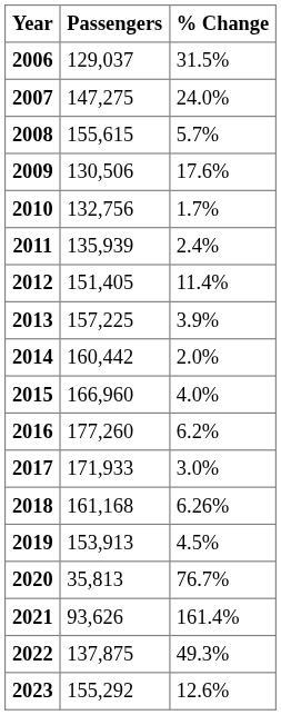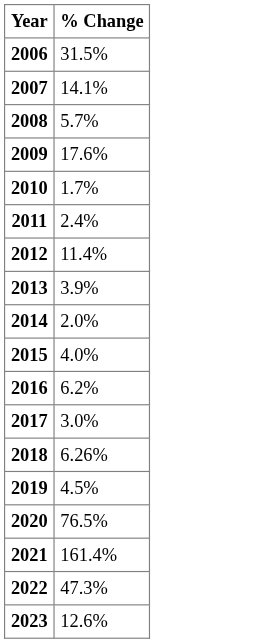 <table class="toccolours sortable" border="1" cellpadding="5" style="border-collapse:collapse">
 <tr>
 <th>Year</th>
-<th>Passengers</th>
 <th>% Change</th>
 </tr>
 <tr>
 <th>2006</th>
-<td>129,037</td>
 <td>31.5%</td>
 </tr>
 <tr>
 <th>2007</th>
-<td>147,275</td>
-<td>24.0%</td>
+<td>14.1%</td>
 </tr>
 <tr>
 <th>2008</th>
-<td>155,615</td>
 <td>5.7%</td>
 </tr>
 <tr>
 <th>2009</th>
-<td>130,506</td>
 <td>17.6%</td>
 </tr>
 <tr>
 <th>2010</th>
-<td>132,756</td>
 <td>1.7%</td>
 </tr>
 <tr>
 <th>2011</th>
-<td>135,939</td>
 <td>2.4%</td>
 </tr>
 <tr>
 <th>2012</th>
-<td>151,405</td>
 <td>11.4%</td>
 </tr>
 <tr>
 <th>2013</th>
-<td>157,225</td>
 <td>3.9%</td>
 </tr>
 <tr>
 <th>2014</th>
-<td>160,442</td>
 <td>2.0%</td>
 </tr>
 <tr>
 <th>2015</th>
-<td>166,960</td>
 <td>4.0%</td>
 </tr>
 <tr>
 <th>2016</th>
-<td>177,260</td>
 <td>6.2%</td>
 </tr>
 <tr>
 <th>2017</th>
-<td>171,933</td>
 <td>3.0%</td>
 </tr>
 <tr>
 <th>2018</th>
-<td>161,168</td>
 <td>6.26%</td>
 </tr>
 <tr>
 <th>2019</th>
-<td>153,913</td>
 <td>4.5%</td>
 </tr>
 <tr>
 <th>2020</th>
-<td>35,813</td>
-<td>76.7%</td>
+<td>76.5%</td>
 </tr>
 <tr>
 <th>2021</th>
-<td>93,626</td>
 <td>161.4%</td>
 </tr>
 <tr>
 <th>2022</th>
-<td>137,875</td>
-<td>49.3%</td>
+<td>47.3%</td>
 </tr>
 <tr>
 <th>2023</th>
-<td>155,292</td>
 <td>12.6%</td>
 </tr>
 </table>
